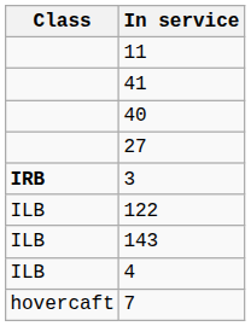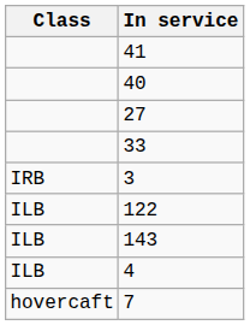 <table class="wikitable">
 <tr>
 <th>Class</th>
 <th>In service</th>
-</tr>
-<tr>
-<td></td>
-<td>11</td>
 </tr>
 <tr>
 <td></td>
 <td>41</td>
 </tr>
 <tr>
 <td></td>
 <td>40</td>
 </tr>
 <tr>
 <td></td>
 <td>27</td>
 </tr>
 <tr>
-<td><strong> IRB</strong></td>
+<td></td>
+<td>33</td>
+</tr>
+<tr>
+<td> IRB</td>
 <td>3</td>
 </tr>
 <tr>
 <td> ILB</td>
 <td>122</td>
 </tr>
 <tr>
 <td> ILB</td>
 <td>143</td>
 </tr>
 <tr>
 <td> ILB</td>
 <td>4</td>
 </tr>
 <tr>
 <td> hovercaft</td>
 <td>7</td>
 </tr>
 </table>
